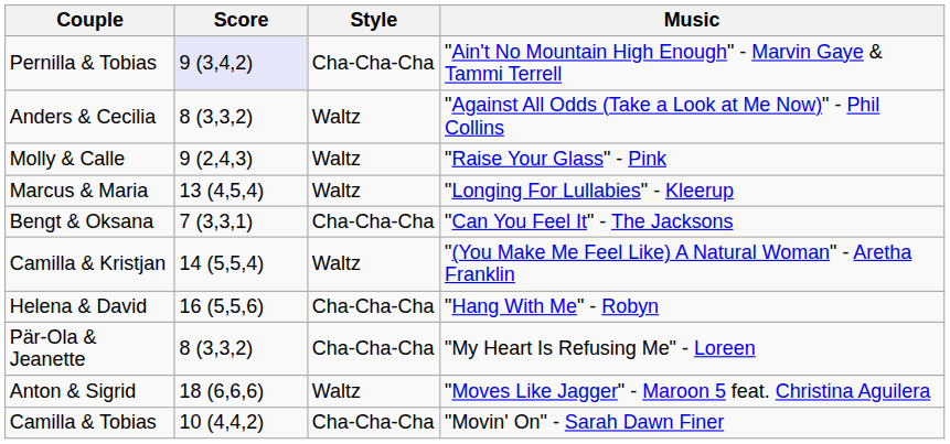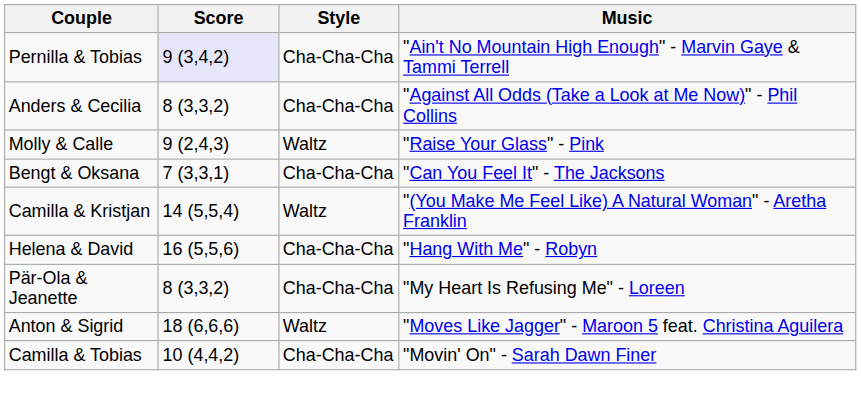 <table class="wikitable">
 <tr>
 <th width="130">Couple</th>
 <th width="100">Score</th>
 <th width="100">Style</th>
 <th width="400">Music</th>
 </tr>
 <tr>
 <td>Pernilla & Tobias</td>
 <td style="background: lavender;">9 (3,4,2)</td>
 <td>Cha-Cha-Cha</td>
 <td>"<a href='#'>Ain't No Mountain High Enough</a>" - <a href='#'>Marvin Gaye</a> & <a href='#'>Tammi Terrell</a></td>
 </tr>
 <tr>
 <td>Anders & Cecilia</td>
 <td>8 (3,3,2)</td>
-<td>Waltz</td>
+<td>Cha-Cha-Cha</td>
 <td>"<a href='#'>Against All Odds (Take a Look at Me Now)</a>" - <a href='#'>Phil Collins</a></td>
 </tr>
 <tr>
 <td>Molly & Calle</td>
 <td>9 (2,4,3)</td>
 <td>Waltz</td>
 <td>"<a href='#'>Raise Your Glass</a>" - <a href='#'>Pink</a></td>
-</tr>
-<tr>
-<td>Marcus & Maria</td>
-<td>13 (4,5,4)</td>
-<td>Waltz</td>
-<td>"<a href='#'>Longing For Lullabies</a>" - <a href='#'>Kleerup</a></td>
 </tr>
 <tr>
 <td>Bengt & Oksana</td>
 <td>7 (3,3,1)</td>
 <td>Cha-Cha-Cha</td>
 <td>"<a href='#'>Can You Feel It</a>" - <a href='#'>The Jacksons</a></td>
 </tr>
 <tr>
 <td>Camilla & Kristjan</td>
 <td>14 (5,5,4)</td>
 <td>Waltz</td>
 <td>"<a href='#'>(You Make Me Feel Like) A Natural Woman</a>" - <a href='#'>Aretha Franklin</a></td>
 </tr>
 <tr>
 <td>Helena & David</td>
 <td>16 (5,5,6)</td>
 <td>Cha-Cha-Cha</td>
 <td>"<a href='#'>Hang With Me</a>" - <a href='#'>Robyn</a></td>
 </tr>
 <tr>
 <td>Pär-Ola & Jeanette</td>
 <td>8 (3,3,2)</td>
 <td>Cha-Cha-Cha</td>
 <td>"My Heart Is Refusing Me" - <a href='#'>Loreen</a></td>
 </tr>
 <tr>
 <td>Anton & Sigrid</td>
 <td>18 (6,6,6)</td>
 <td>Waltz</td>
 <td>"<a href='#'>Moves Like Jagger</a>" - <a href='#'>Maroon 5</a> feat. <a href='#'>Christina Aguilera</a></td>
 </tr>
 <tr>
 <td>Camilla & Tobias</td>
 <td>10 (4,4,2)</td>
 <td>Cha-Cha-Cha</td>
 <td>"Movin' On" - <a href='#'>Sarah Dawn Finer</a></td>
 </tr>
 </table>
